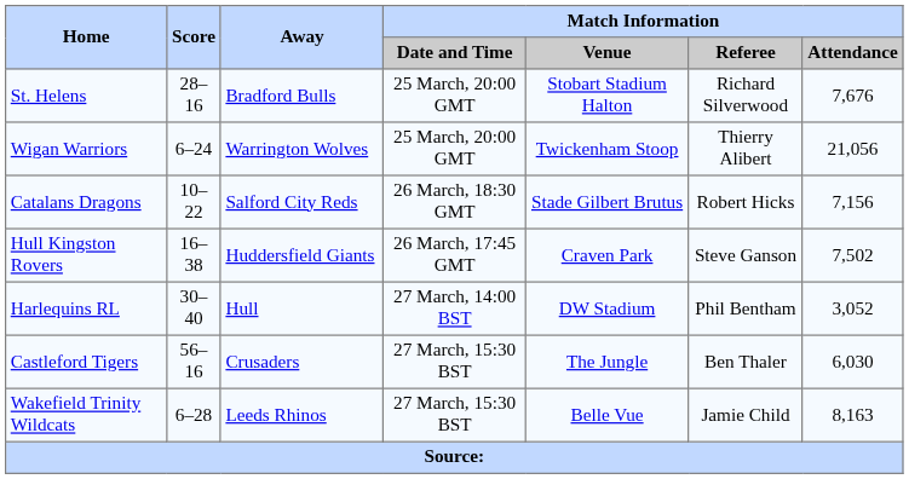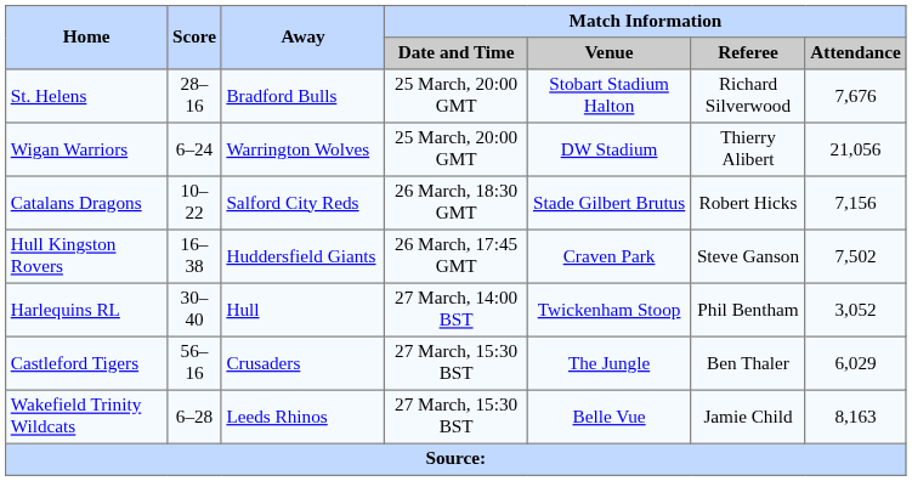 <table border="1" cellpadding="3" cellspacing="0" style="border-collapse:collapse; font-size:80%; text-align:center; width:100%;">
 <tr style="background:#c1d8ff;">
 <th rowspan="2" style="width:19%;">Home</th>
 <th rowspan="2" style="width:6%;">Score</th>
 <th rowspan="2" style="width:19%;">Away</th>
 <th colspan=6>Match Information</th>
 </tr>
 <tr style="background:#ccc;">
 <th width=17%>Date and Time</th>
 <th width=19%>Venue</th>
 <th width=13%>Referee</th>
 <th width=7%>Attendance</th>
 </tr>
 <tr style="background:#f5faff;">
 <td align=left> <a href='#'>St. Helens</a></td>
 <td>28–16</td>
 <td align=left> <a href='#'>Bradford Bulls</a></td>
 <td>25 March, 20:00 GMT</td>
 <td><a href='#'>Stobart Stadium Halton</a></td>
 <td>Richard Silverwood</td>
 <td>7,676</td>
 </tr>
 <tr style="background:#f5faff;">
 <td align=left> <a href='#'>Wigan Warriors</a></td>
 <td>6–24</td>
 <td align=left> <a href='#'>Warrington Wolves</a></td>
 <td>25 March, 20:00 GMT</td>
-<td><a href='#'>Twickenham Stoop</a></td>
+<td><a href='#'>DW Stadium</a></td>
 <td>Thierry Alibert</td>
 <td>21,056</td>
 </tr>
 <tr style="background:#f5faff;">
 <td align=left> <a href='#'>Catalans Dragons</a></td>
 <td>10–22</td>
 <td align=left> <a href='#'>Salford City Reds</a></td>
 <td>26 March, 18:30 GMT</td>
 <td><a href='#'>Stade Gilbert Brutus</a></td>
 <td>Robert Hicks</td>
 <td>7,156</td>
 </tr>
 <tr style="background:#f5faff;">
 <td align=left> <a href='#'>Hull Kingston Rovers</a></td>
 <td>16–38</td>
 <td align=left> <a href='#'>Huddersfield Giants</a></td>
 <td>26 March, 17:45 GMT</td>
 <td><a href='#'>Craven Park</a></td>
 <td>Steve Ganson</td>
 <td>7,502</td>
 </tr>
 <tr style="background:#f5faff;">
 <td align=left> <a href='#'>Harlequins RL</a></td>
 <td>30–40</td>
 <td align=left> <a href='#'>Hull</a></td>
 <td>27 March, 14:00 <a href='#'>BST</a></td>
-<td><a href='#'>DW Stadium</a></td>
+<td><a href='#'>Twickenham Stoop</a></td>
 <td>Phil Bentham</td>
 <td>3,052</td>
 </tr>
 <tr style="background:#f5faff;">
 <td align=left> <a href='#'>Castleford Tigers</a></td>
 <td>56–16</td>
 <td align=left> <a href='#'>Crusaders</a></td>
 <td>27 March, 15:30 BST</td>
 <td><a href='#'>The Jungle</a></td>
 <td>Ben Thaler</td>
-<td>6,030</td>
+<td>6,029</td>
 </tr>
 <tr style="background:#f5faff;">
 <td align=left> <a href='#'>Wakefield Trinity Wildcats</a></td>
 <td>6–28</td>
 <td align=left> <a href='#'>Leeds Rhinos</a></td>
 <td>27 March, 15:30 BST</td>
 <td><a href='#'>Belle Vue</a></td>
 <td>Jamie Child</td>
 <td>8,163</td>
 </tr>
 <tr style="background:#c1d8ff;">
 <th colspan=12>Source:</th>
 </tr>
 </table>
